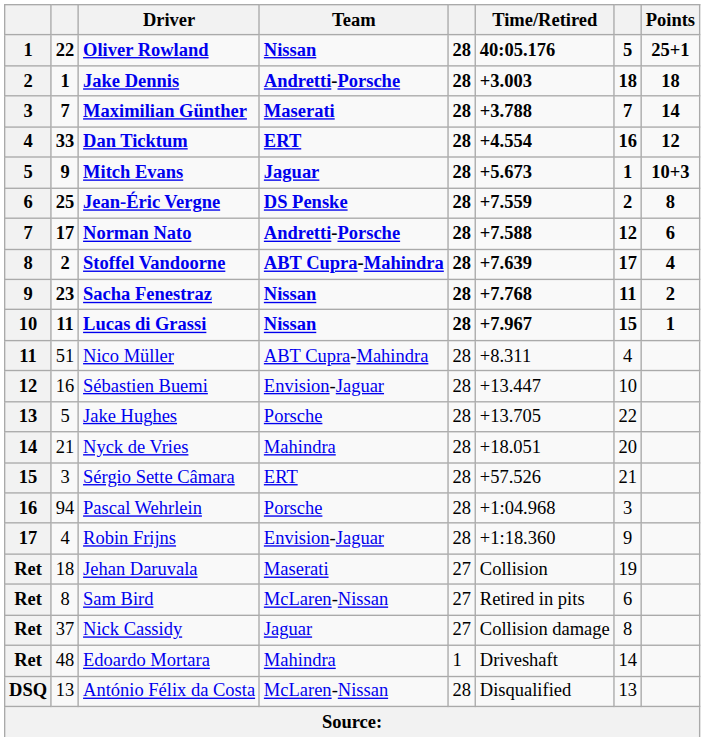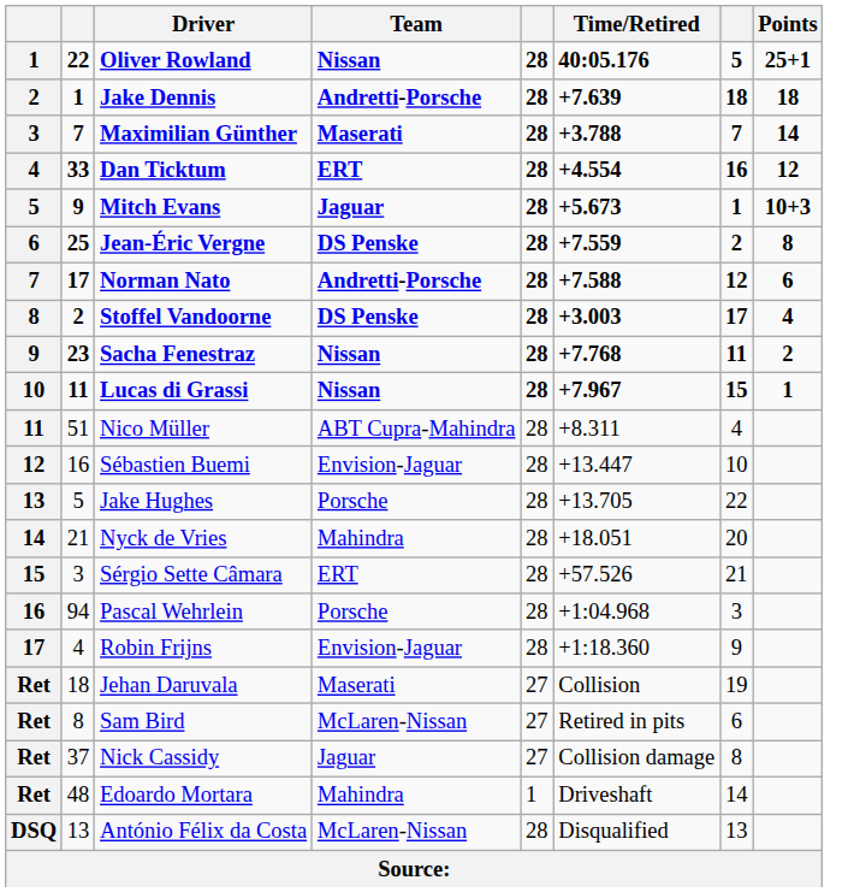 <table class="wikitable sortable" style="font-size: 85%">
 <tr>
 <th scope="col"></th>
 <th scope="col"></th>
 <th scope="col">Driver</th>
 <th scope="col">Team</th>
 <th scope="col"></th>
 <th scope="col" class="unsortable">Time/Retired</th>
 <th scope="col"></th>
 <th scope="col">Points</th>
 </tr>
 <tr>
 <th scope="row">1</th>
 <td align="center"><strong>22</strong></td>
 <td data-sort-value=""><strong> <a href='#'>Oliver Rowland</a></strong></td>
 <td><strong><a href='#'>Nissan</a></strong></td>
 <td><strong>28</strong></td>
 <td><strong>40:05.176</strong></td>
 <td align="center"><strong>5</strong></td>
 <td align="center"><strong>25+1</strong></td>
 </tr>
 <tr>
 <th scope="row">2</th>
 <td align="center"><strong>1</strong></td>
 <td data-sort-value=""><strong> <a href='#'>Jake Dennis</a></strong></td>
 <td><strong><a href='#'>Andretti</a>-<a href='#'>Porsche</a></strong></td>
 <td><strong>28</strong></td>
-<td><strong>+3.003</strong></td>
+<td><strong>+7.639</strong></td>
 <td align="center"><strong>18</strong></td>
 <td align="center"><strong>18</strong></td>
 </tr>
 <tr>
 <th scope="row">3</th>
 <td align="center"><strong>7</strong></td>
 <td data-sort-value=""><strong> <a href='#'>Maximilian Günther</a></strong></td>
 <td><strong><a href='#'>Maserati</a></strong></td>
 <td><strong>28</strong></td>
 <td><strong>+3.788</strong></td>
 <td align="center"><strong>7</strong></td>
 <td align="center"><strong>14</strong></td>
 </tr>
 <tr>
 <th scope="row">4</th>
 <td align="center"><strong>33</strong></td>
 <td data-sort-value=""><strong> <a href='#'>Dan Ticktum</a></strong></td>
 <td><strong><a href='#'>ERT</a></strong></td>
 <td><strong>28</strong></td>
 <td><strong>+4.554</strong></td>
 <td align="center"><strong>16</strong></td>
 <td align="center"><strong>12</strong></td>
 </tr>
 <tr>
 <th scope="row">5</th>
 <td align="center"><strong>9</strong></td>
 <td data-sort-value=""><strong> <a href='#'>Mitch Evans</a></strong></td>
 <td><strong><a href='#'>Jaguar</a></strong></td>
 <td><strong>28</strong></td>
 <td><strong>+5.673</strong></td>
 <td align="center"><strong>1</strong></td>
 <td align="center"><strong>10+3</strong></td>
 </tr>
 <tr>
 <th scope="row">6</th>
 <td align="center"><strong>25</strong></td>
 <td data-sort-value=""><strong> <a href='#'>Jean-Éric Vergne</a></strong></td>
 <td><strong><a href='#'>DS Penske</a></strong></td>
 <td><strong>28</strong></td>
 <td><strong>+7.559</strong></td>
 <td align="center"><strong>2</strong></td>
 <td align="center"><strong>8</strong></td>
 </tr>
 <tr>
 <th scope="row">7</th>
 <td align="center"><strong>17</strong></td>
 <td data-sort-value=""><strong> <a href='#'>Norman Nato</a></strong></td>
 <td><strong><a href='#'>Andretti</a>-<a href='#'>Porsche</a></strong></td>
 <td><strong>28</strong></td>
 <td><strong>+7.588</strong></td>
 <td align="center"><strong>12</strong></td>
 <td align="center"><strong>6</strong></td>
 </tr>
 <tr>
 <th scope="row">8</th>
 <td align="center"><strong>2</strong></td>
 <td data-sort-value=""><strong> <a href='#'>Stoffel Vandoorne</a></strong></td>
-<td><strong><a href='#'>ABT Cupra</a>-<a href='#'>Mahindra</a></strong></td>
+<td><strong><a href='#'>DS Penske</a></strong></td>
 <td><strong>28</strong></td>
-<td><strong>+7.639</strong></td>
+<td><strong>+3.003</strong></td>
 <td align="center"><strong>17</strong></td>
 <td align="center"><strong>4</strong></td>
 </tr>
 <tr>
 <th scope="row">9</th>
 <td align="center"><strong>23</strong></td>
 <td data-sort-value=""><strong> <a href='#'>Sacha Fenestraz</a></strong></td>
 <td><strong><a href='#'>Nissan</a></strong></td>
 <td><strong>28</strong></td>
 <td><strong>+7.768</strong></td>
 <td align="center"><strong>11</strong></td>
 <td align="center"><strong>2</strong></td>
 </tr>
 <tr>
 <th scope="row">10</th>
 <td align="center"><strong>11</strong></td>
 <td data-sort-value=""><strong> <a href='#'>Lucas di Grassi</a></strong></td>
 <td><strong><a href='#'>Nissan</a></strong></td>
 <td><strong>28</strong></td>
 <td><strong>+7.967</strong></td>
 <td align="center"><strong>15</strong></td>
 <td align="center"><strong>1</strong></td>
 </tr>
 <tr>
 <th scope="row">11</th>
 <td align="center">51</td>
 <td data-sort-value=""> <a href='#'>Nico Müller</a></td>
 <td><a href='#'>ABT Cupra</a>-<a href='#'>Mahindra</a></td>
 <td>28</td>
 <td>+8.311</td>
 <td align="center">4</td>
 <td align="center"></td>
 </tr>
 <tr>
 <th scope="row">12</th>
 <td align="center">16</td>
 <td data-sort-value=""> <a href='#'>Sébastien Buemi</a></td>
 <td><a href='#'>Envision</a>-<a href='#'>Jaguar</a></td>
 <td>28</td>
 <td>+13.447</td>
 <td align="center">10</td>
 <td align="center"></td>
 </tr>
 <tr>
 <th scope="row">13</th>
 <td align="center">5</td>
 <td data-sort-value=""> <a href='#'>Jake Hughes</a></td>
 <td><a href='#'>Porsche</a></td>
 <td>28</td>
 <td>+13.705</td>
 <td align="center">22</td>
 <td align="center"></td>
 </tr>
 <tr>
 <th scope="row">14</th>
 <td align="center">21</td>
 <td data-sort-value=""> <a href='#'>Nyck de Vries</a></td>
 <td><a href='#'>Mahindra</a></td>
 <td>28</td>
 <td>+18.051</td>
 <td align="center">20</td>
 <td align="center"></td>
 </tr>
 <tr>
 <th scope="row">15</th>
 <td align="center">3</td>
 <td data-sort-value=""> <a href='#'>Sérgio Sette Câmara</a></td>
 <td><a href='#'>ERT</a></td>
 <td>28</td>
 <td>+57.526</td>
 <td align="center">21</td>
 <td align="center"></td>
 </tr>
 <tr>
 <th scope="row">16</th>
 <td align="center">94</td>
 <td data-sort-value=""> <a href='#'>Pascal Wehrlein</a></td>
 <td><a href='#'>Porsche</a></td>
 <td>28</td>
 <td>+1:04.968</td>
 <td align="center">3</td>
 <td align="center"></td>
 </tr>
 <tr>
 <th scope="row">17</th>
 <td align="center">4</td>
 <td data-sort-value=""> <a href='#'>Robin Frijns</a></td>
 <td><a href='#'>Envision</a>-<a href='#'>Jaguar</a></td>
 <td>28</td>
 <td>+1:18.360</td>
 <td align="center">9</td>
 <td align="center"></td>
 </tr>
 <tr>
 <th scope="row">Ret</th>
 <td align="center">18</td>
 <td data-sort-value=""> <a href='#'>Jehan Daruvala</a></td>
 <td><a href='#'>Maserati</a></td>
 <td>27</td>
 <td>Collision</td>
 <td align="center">19</td>
 <td align="center"></td>
 </tr>
 <tr>
 <th scope="row">Ret</th>
 <td align="center">8</td>
 <td data-sort-value=""> <a href='#'>Sam Bird</a></td>
 <td><a href='#'>McLaren</a>-<a href='#'>Nissan</a></td>
 <td>27</td>
 <td>Retired in pits</td>
 <td align="center">6</td>
 <td align="center"></td>
 </tr>
 <tr>
 <th scope="row">Ret</th>
 <td align="center">37</td>
 <td data-sort-value=""> <a href='#'>Nick Cassidy</a></td>
 <td><a href='#'>Jaguar</a></td>
 <td>27</td>
 <td>Collision damage</td>
 <td align="center">8</td>
 <td align="center"></td>
 </tr>
 <tr>
 <th scope="row">Ret</th>
 <td align="center">48</td>
 <td data-sort-value=""> <a href='#'>Edoardo Mortara</a></td>
 <td><a href='#'>Mahindra</a></td>
 <td>1</td>
 <td>Driveshaft</td>
 <td align="center">14</td>
 <td align="center"></td>
 </tr>
 <tr>
 <th scope="row">DSQ</th>
 <td align="center">13</td>
 <td data-sort-value=""> <a href='#'>António Félix da Costa</a></td>
 <td><a href='#'>McLaren</a>-<a href='#'>Nissan</a></td>
 <td>28</td>
 <td>Disqualified</td>
 <td align="center">13</td>
 <td align="center"></td>
 </tr>
 <tr>
 <th colspan="8">Source:</th>
 </tr>
 </table>
